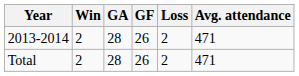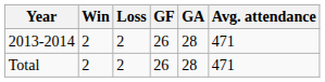 <table class="wikitable">
 <tr>
 <th>Year</th>
 <th>Win</th>
+<th>Loss</th>
+<th>GF</th>
 <th>GA</th>
-<th>GF</th>
-<th>Loss</th>
 <th>Avg. attendance</th>
 </tr>
 <tr>
 <td>2013-2014</td>
 <td>2</td>
+<td>2</td>
+<td>26</td>
 <td>28</td>
-<td>26</td>
-<td>2</td>
 <td>471</td>
 </tr>
 <tr>
 <td>Total</td>
 <td>2</td>
+<td>2</td>
+<td>26</td>
 <td>28</td>
-<td>26</td>
-<td>2</td>
 <td>471</td>
 </tr>
 </table>
